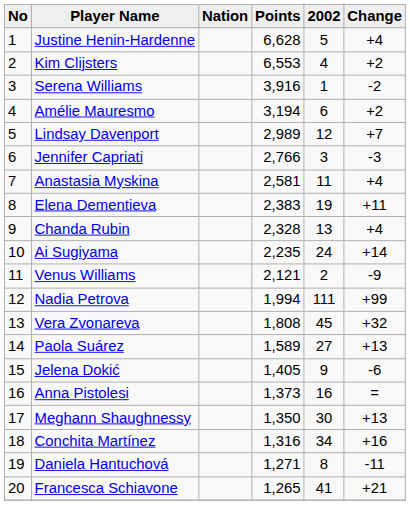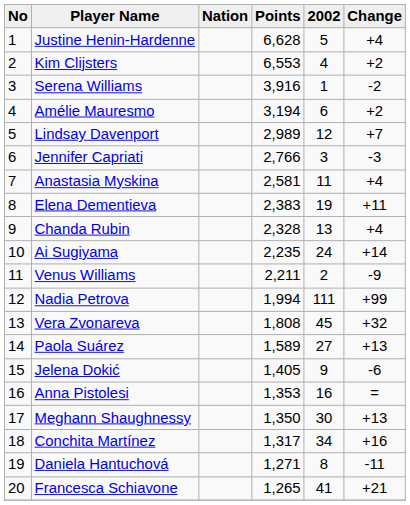 <table class="wikitable" style="font-size: 100%">
 <tr bgcolor="#efefef">
 <td align="center"><strong>No</strong></td>
 <td align="center"><strong>Player Name</strong></td>
 <td align="center"><strong>Nation</strong></td>
 <td align="center"><strong>Points</strong></td>
 <td align="center"><strong>2002</strong></td>
 <td align="center"><strong>Change</strong></td>
 </tr>
 <tr>
 <td>1</td>
 <td><a href='#'>Justine Henin-Hardenne</a></td>
 <td></td>
 <td align="right">6,628</td>
 <td align="center">5</td>
 <td align="center">+4</td>
 </tr>
 <tr>
 <td>2</td>
 <td><a href='#'>Kim Clijsters</a></td>
 <td></td>
 <td align="right">6,553</td>
 <td align="center">4</td>
 <td align="center">+2</td>
 </tr>
 <tr>
 <td>3</td>
 <td><a href='#'>Serena Williams</a></td>
 <td></td>
 <td align="right">3,916</td>
 <td align="center">1</td>
 <td align="center">-2</td>
 </tr>
 <tr>
 <td>4</td>
 <td><a href='#'>Amélie Mauresmo</a></td>
 <td></td>
 <td align="right">3,194</td>
 <td align="center">6</td>
 <td align="center">+2</td>
 </tr>
 <tr>
 <td>5</td>
 <td><a href='#'>Lindsay Davenport</a></td>
 <td></td>
 <td align="right">2,989</td>
 <td align="center">12</td>
 <td align="center">+7</td>
 </tr>
 <tr>
 <td>6</td>
 <td><a href='#'>Jennifer Capriati</a></td>
 <td></td>
 <td align="right">2,766</td>
 <td align="center">3</td>
 <td align="center">-3</td>
 </tr>
 <tr>
 <td>7</td>
 <td><a href='#'>Anastasia Myskina</a></td>
 <td></td>
 <td align="right">2,581</td>
 <td align="center">11</td>
 <td align="center">+4</td>
 </tr>
 <tr>
 <td>8</td>
 <td><a href='#'>Elena Dementieva</a></td>
 <td></td>
 <td align="right">2,383</td>
 <td align="center">19</td>
 <td align="center">+11</td>
 </tr>
 <tr>
 <td>9</td>
 <td><a href='#'>Chanda Rubin</a></td>
 <td></td>
 <td align="right">2,328</td>
 <td align="center">13</td>
 <td align="center">+4</td>
 </tr>
 <tr>
 <td>10</td>
 <td><a href='#'>Ai Sugiyama</a></td>
 <td></td>
 <td align="right">2,235</td>
 <td align="center">24</td>
 <td align="center">+14</td>
 </tr>
 <tr>
 <td>11</td>
 <td><a href='#'>Venus Williams</a></td>
 <td></td>
-<td align="right">2,121</td>
+<td align="right">2,211</td>
 <td align="center">2</td>
 <td align="center">-9</td>
 </tr>
 <tr>
 <td>12</td>
 <td><a href='#'>Nadia Petrova</a></td>
 <td></td>
 <td align="right">1,994</td>
 <td align="center">111</td>
 <td align="center">+99</td>
 </tr>
 <tr>
 <td>13</td>
 <td><a href='#'>Vera Zvonareva</a></td>
 <td></td>
 <td align="right">1,808</td>
 <td align="center">45</td>
 <td align="center">+32</td>
 </tr>
 <tr>
 <td>14</td>
 <td><a href='#'>Paola Suárez</a></td>
 <td></td>
 <td align="right">1,589</td>
 <td align="center">27</td>
 <td align="center">+13</td>
 </tr>
 <tr>
 <td>15</td>
 <td><a href='#'>Jelena Dokić</a></td>
 <td></td>
 <td align="right">1,405</td>
 <td align="center">9</td>
 <td align="center">-6</td>
 </tr>
 <tr>
 <td>16</td>
 <td><a href='#'>Anna Pistolesi</a></td>
 <td></td>
-<td align="right">1,373</td>
+<td align="right">1,353</td>
 <td align="center">16</td>
 <td align="center">=</td>
 </tr>
 <tr>
 <td>17</td>
 <td><a href='#'>Meghann Shaughnessy</a></td>
 <td></td>
 <td align="right">1,350</td>
 <td align="center">30</td>
 <td align="center">+13</td>
 </tr>
 <tr>
 <td>18</td>
 <td><a href='#'>Conchita Martínez</a></td>
 <td></td>
-<td align="right">1,316</td>
+<td align="right">1,317</td>
 <td align="center">34</td>
 <td align="center">+16</td>
 </tr>
 <tr>
 <td>19</td>
 <td><a href='#'>Daniela Hantuchová</a></td>
 <td></td>
 <td align="right">1,271</td>
 <td align="center">8</td>
 <td align="center">-11</td>
 </tr>
 <tr>
 <td>20</td>
 <td><a href='#'>Francesca Schiavone</a></td>
 <td></td>
 <td align="right">1,265</td>
 <td align="center">41</td>
 <td align="center">+21</td>
 </tr>
 <tr>
 </tr>
 </table>
